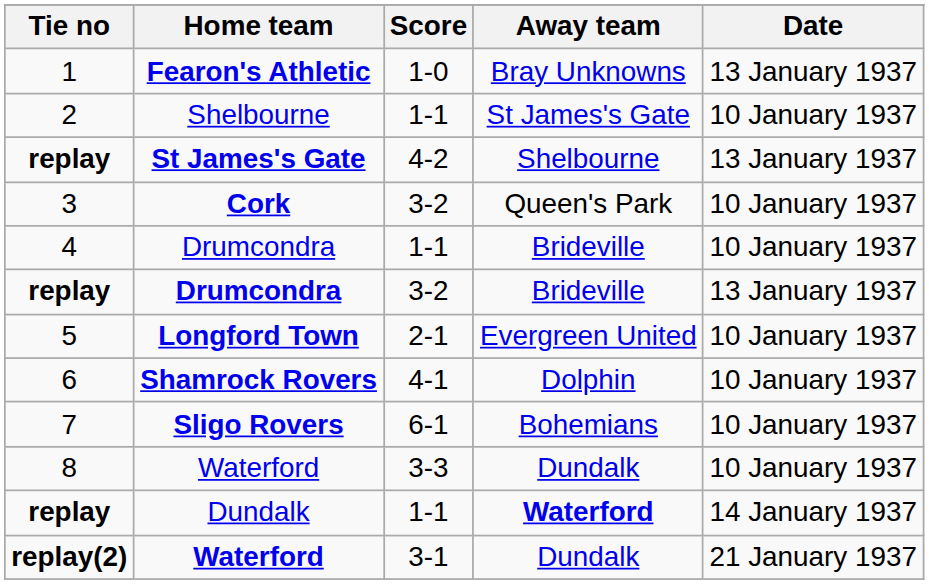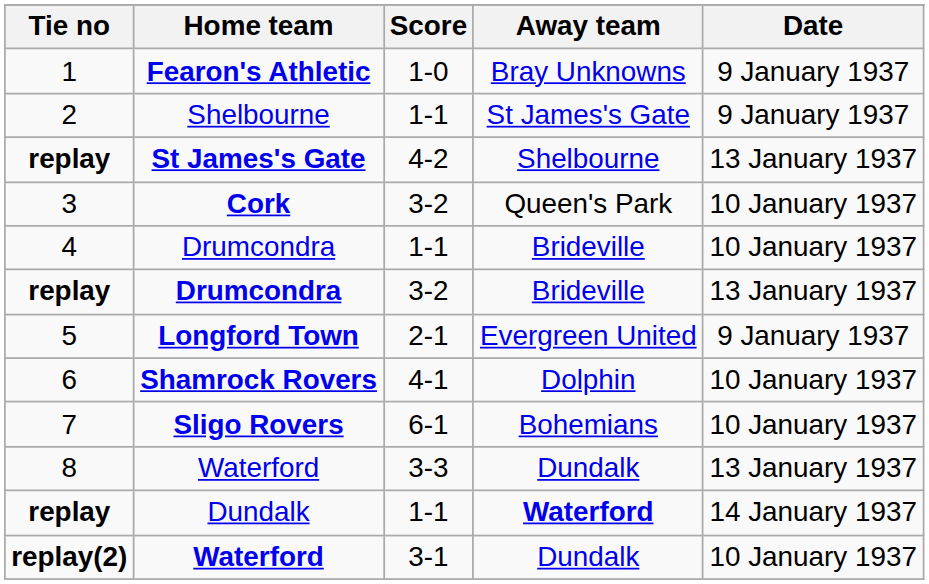 <table class="wikitable" style="text-align: center">
 <tr>
 </tr>
 <tr>
 <th>Tie no</th>
 <th>Home team</th>
 <th>Score</th>
 <th>Away team</th>
 <th>Date</th>
 </tr>
 <tr>
 <td>1</td>
 <td><strong><a href='#'>Fearon's Athletic</a></strong></td>
 <td>1-0</td>
 <td><a href='#'>Bray Unknowns</a></td>
-<td>13 January 1937</td>
+<td>9 January 1937</td>
 </tr>
 <tr>
 <td>2</td>
 <td><a href='#'>Shelbourne</a></td>
 <td>1-1</td>
 <td><a href='#'>St James's Gate</a></td>
-<td>10 January 1937</td>
+<td>9 January 1937</td>
 </tr>
 <tr>
 <td><strong>replay</strong></td>
 <td><strong><a href='#'>St James's Gate</a></strong></td>
 <td>4-2</td>
 <td><a href='#'>Shelbourne</a></td>
 <td>13 January 1937</td>
 </tr>
 <tr>
 <td>3</td>
 <td><strong><a href='#'>Cork</a></strong></td>
 <td>3-2</td>
 <td>Queen's Park</td>
 <td>10 January 1937</td>
 </tr>
 <tr>
 <td>4</td>
 <td><a href='#'>Drumcondra</a></td>
 <td>1-1</td>
 <td><a href='#'>Brideville</a></td>
 <td>10 January 1937</td>
 </tr>
 <tr>
 <td><strong>replay</strong></td>
 <td><strong><a href='#'>Drumcondra</a></strong></td>
 <td>3-2</td>
 <td><a href='#'>Brideville</a></td>
 <td>13 January 1937</td>
 </tr>
 <tr>
 <td>5</td>
 <td><strong><a href='#'>Longford Town</a></strong></td>
 <td>2-1</td>
 <td><a href='#'>Evergreen United</a></td>
-<td>10 January 1937</td>
+<td>9 January 1937</td>
 </tr>
 <tr>
 <td>6</td>
 <td><strong><a href='#'>Shamrock Rovers</a></strong></td>
 <td>4-1</td>
 <td><a href='#'>Dolphin</a></td>
 <td>10 January 1937</td>
 </tr>
 <tr>
 <td>7</td>
 <td><strong><a href='#'>Sligo Rovers</a></strong></td>
 <td>6-1</td>
 <td><a href='#'>Bohemians</a></td>
 <td>10 January 1937</td>
 </tr>
 <tr>
 <td>8</td>
 <td><a href='#'>Waterford</a></td>
 <td>3-3</td>
 <td><a href='#'>Dundalk</a></td>
-<td>10 January 1937</td>
+<td>13 January 1937</td>
 </tr>
 <tr>
 <td><strong>replay</strong></td>
 <td><a href='#'>Dundalk</a></td>
 <td>1-1</td>
 <td><strong><a href='#'>Waterford</a></strong></td>
 <td>14 January 1937</td>
 </tr>
 <tr>
 <td><strong>replay(2)</strong></td>
 <td><strong><a href='#'>Waterford</a></strong></td>
 <td>3-1</td>
 <td><a href='#'>Dundalk</a></td>
-<td>21 January 1937</td>
+<td>10 January 1937</td>
 </tr>
 </table>
